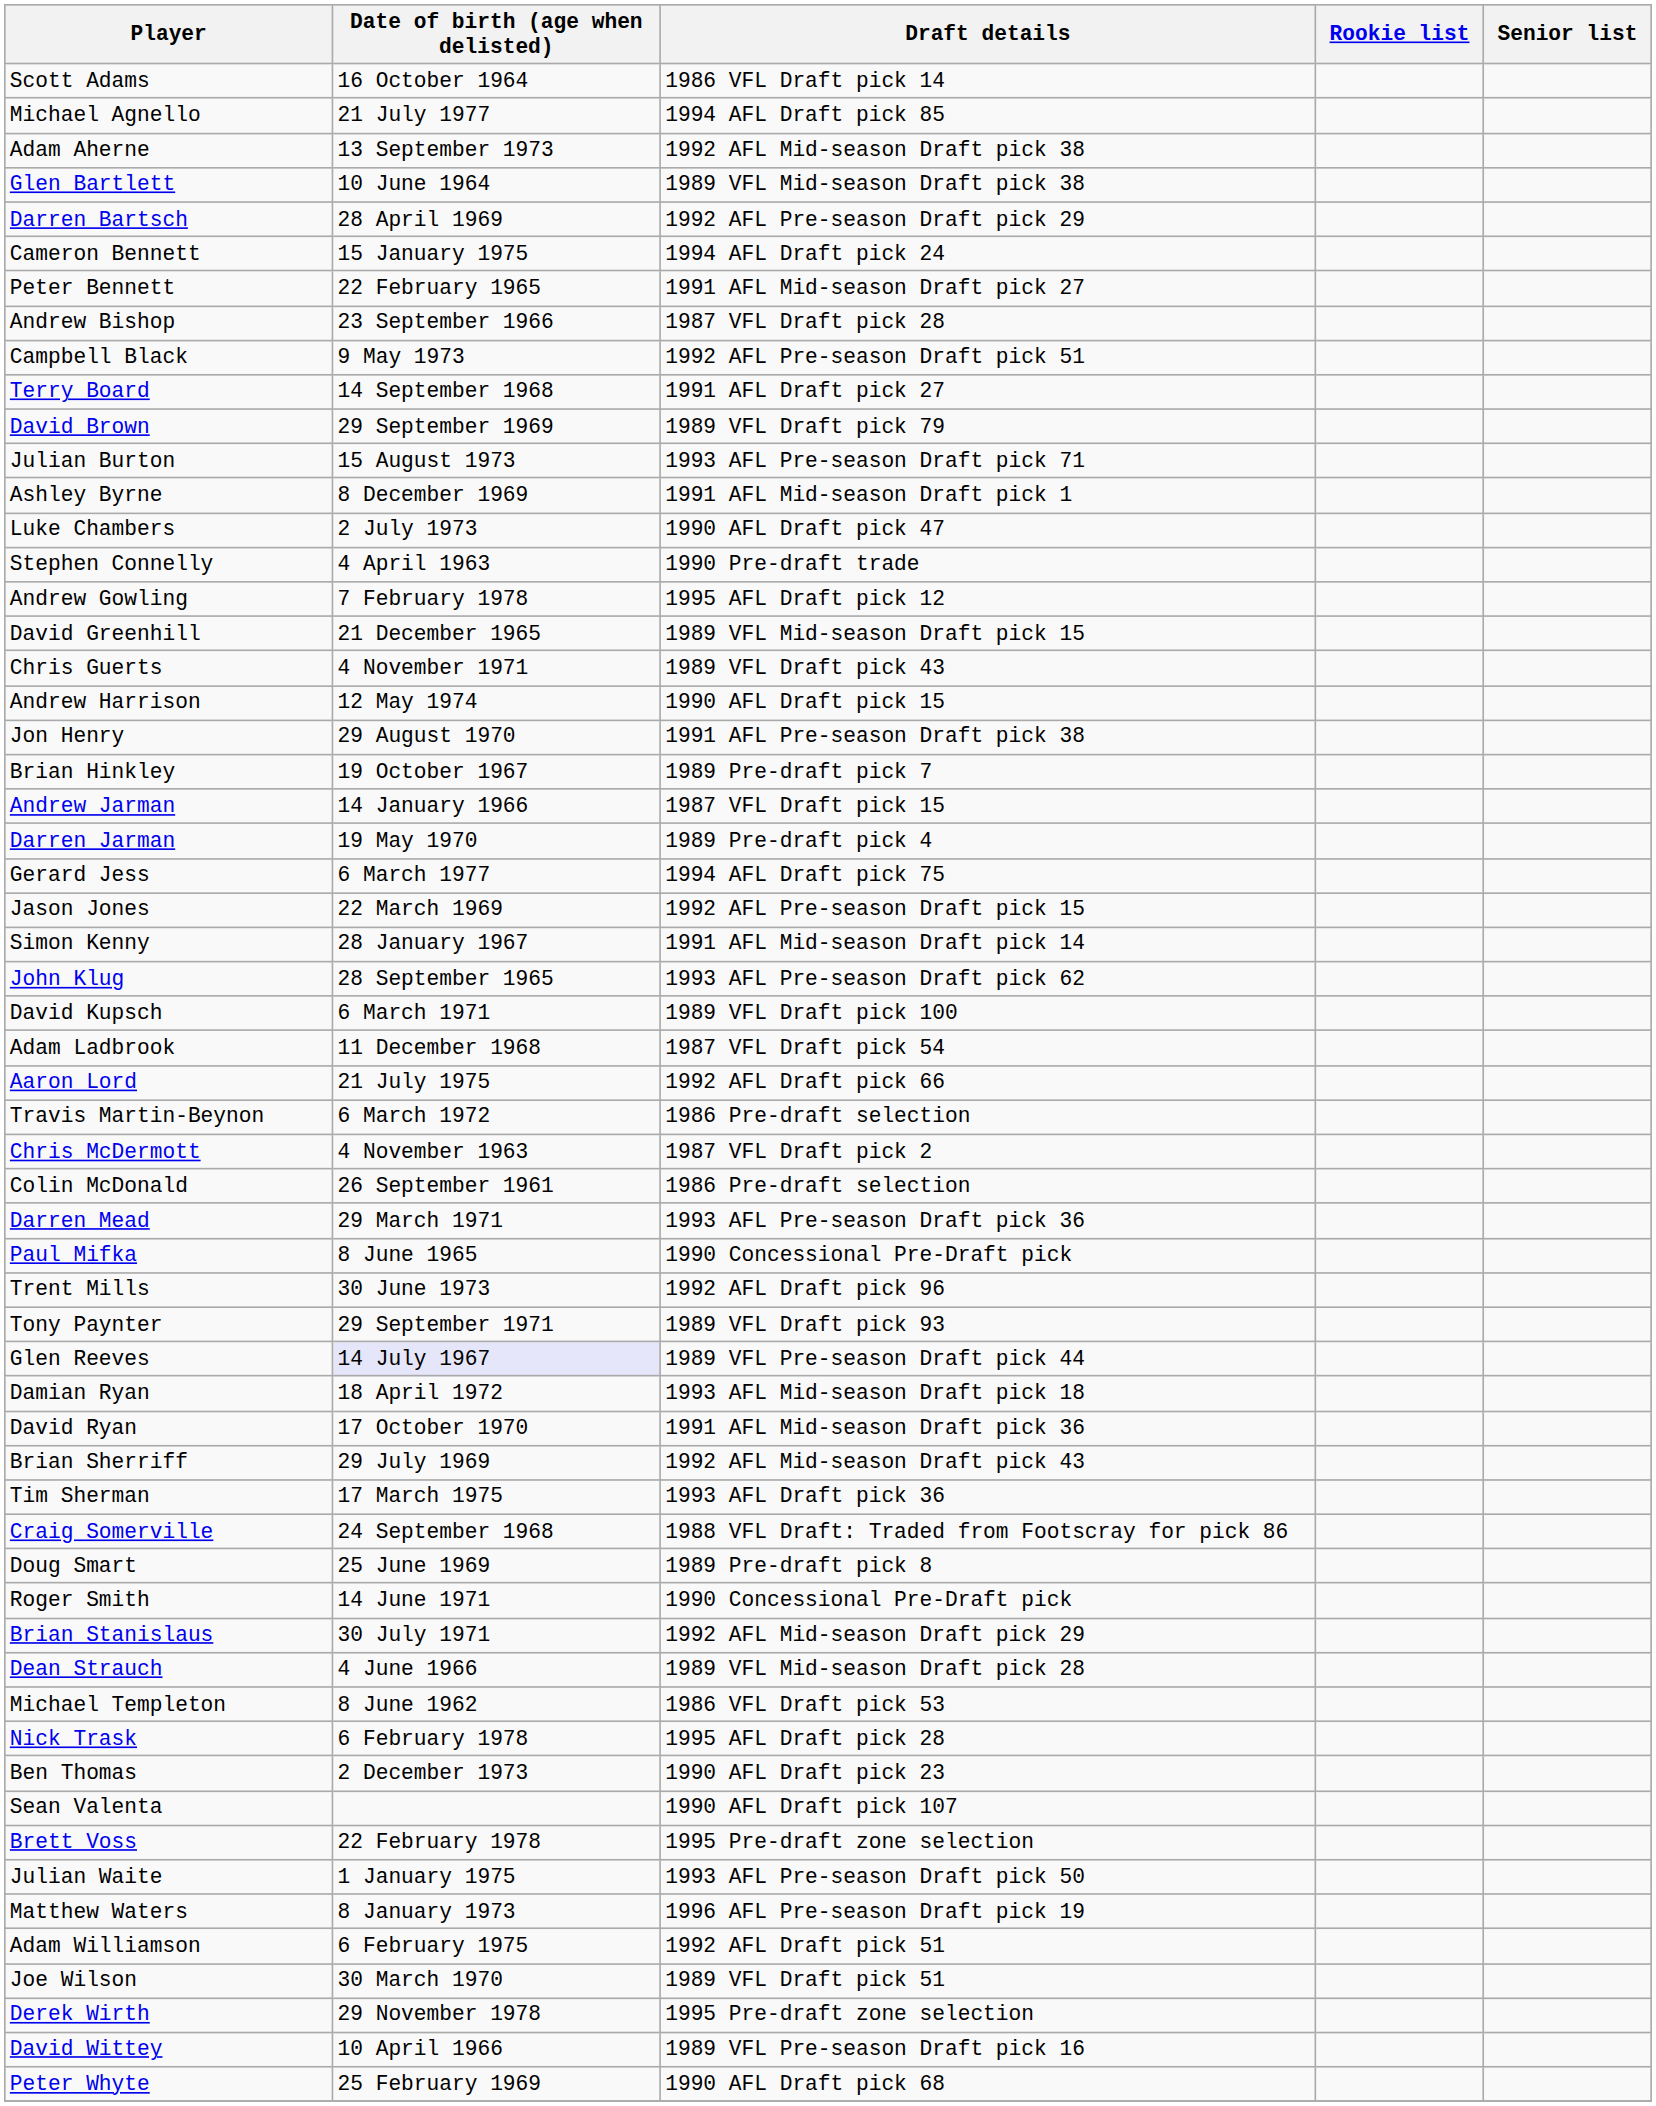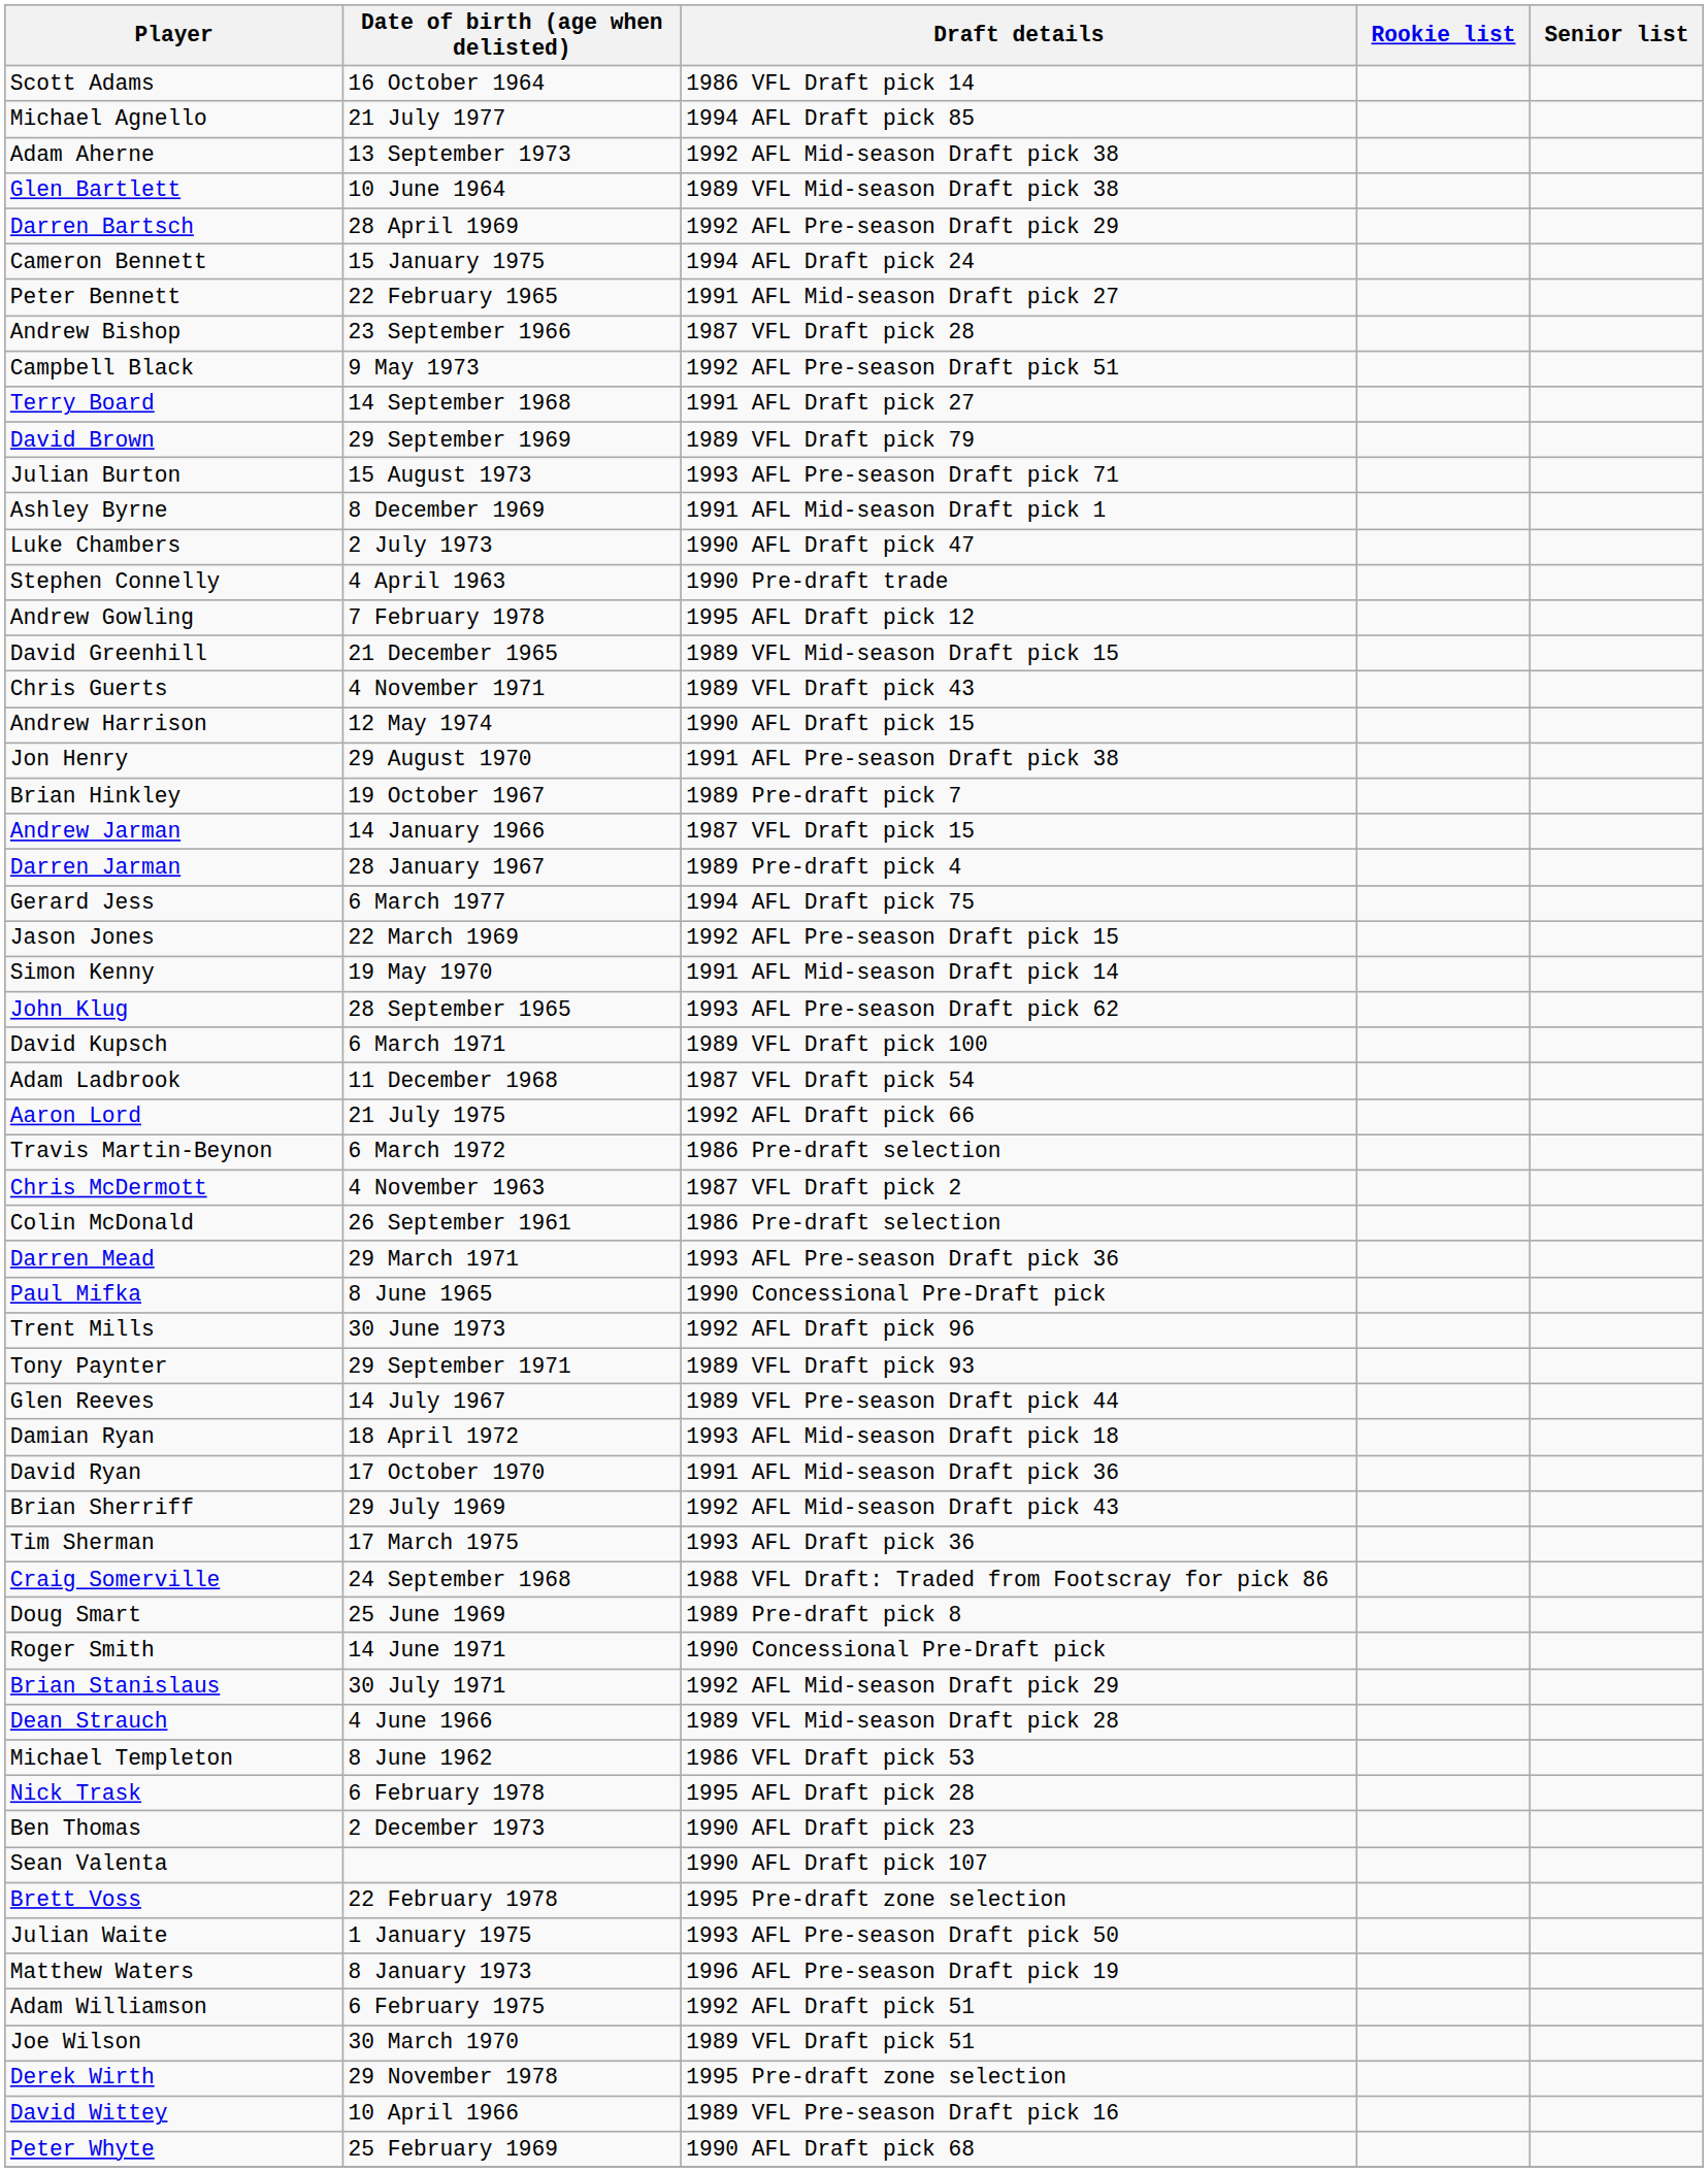 <table class="wikitable sortable" width="80%">
 <tr bgcolor="#efefef">
 <th width=10%>Player</th>
 <th width=10%>Date of birth (age when delisted)</th>
 <th width=20%>Draft details</th>
 <th width=5%><a href='#'>Rookie list</a></th>
 <th width=5%>Senior list</th>
 </tr>
 <tr>
 <td>Scott Adams</td>
 <td>16 October 1964</td>
 <td>1986 VFL Draft pick 14</td>
 <td></td>
 <td></td>
 </tr>
 <tr>
 <td>Michael Agnello</td>
 <td>21 July 1977</td>
 <td>1994 AFL Draft pick 85</td>
 <td></td>
 <td></td>
 </tr>
 <tr>
 <td>Adam Aherne</td>
 <td>13 September 1973</td>
 <td>1992 AFL Mid-season Draft pick 38</td>
 <td></td>
 <td></td>
 </tr>
 <tr>
 <td><a href='#'>Glen Bartlett</a></td>
 <td>10 June 1964</td>
 <td>1989 VFL Mid-season Draft pick 38</td>
 <td></td>
 <td></td>
 </tr>
 <tr>
 <td><a href='#'>Darren Bartsch</a></td>
 <td>28 April 1969</td>
 <td>1992 AFL Pre-season Draft pick 29</td>
 <td></td>
 <td></td>
 </tr>
 <tr>
 <td>Cameron Bennett</td>
 <td>15 January 1975</td>
 <td>1994 AFL Draft pick 24</td>
 <td></td>
 <td></td>
 </tr>
 <tr>
 <td>Peter Bennett</td>
 <td>22 February 1965</td>
 <td>1991 AFL Mid-season Draft pick 27</td>
 <td></td>
 <td></td>
 </tr>
 <tr>
 <td>Andrew Bishop</td>
 <td>23 September 1966</td>
 <td>1987 VFL Draft pick 28</td>
 <td></td>
 <td></td>
 </tr>
 <tr>
 <td>Campbell Black</td>
 <td>9 May 1973</td>
 <td>1992 AFL Pre-season Draft pick 51</td>
 <td></td>
 <td></td>
 </tr>
 <tr>
 <td><a href='#'>Terry Board</a></td>
 <td>14 September 1968</td>
 <td>1991 AFL Draft pick 27</td>
 <td></td>
 <td></td>
 </tr>
 <tr>
 <td><a href='#'>David Brown</a></td>
 <td>29 September 1969</td>
 <td>1989 VFL Draft pick 79</td>
 <td></td>
 <td></td>
 </tr>
 <tr>
 <td>Julian Burton</td>
 <td>15 August 1973</td>
 <td>1993 AFL Pre-season Draft pick 71</td>
 <td></td>
 <td></td>
 </tr>
 <tr>
 <td>Ashley Byrne</td>
 <td>8 December 1969</td>
 <td>1991 AFL Mid-season Draft pick 1</td>
 <td></td>
 <td></td>
 </tr>
 <tr>
 <td>Luke Chambers</td>
 <td>2 July 1973</td>
 <td>1990 AFL Draft pick 47</td>
 <td></td>
 <td></td>
 </tr>
 <tr>
 <td>Stephen Connelly</td>
 <td>4 April 1963</td>
 <td>1990 Pre-draft trade</td>
 <td></td>
 <td></td>
 </tr>
 <tr>
 <td>Andrew Gowling</td>
 <td>7 February 1978</td>
 <td>1995 AFL Draft pick 12</td>
 <td></td>
 <td></td>
 </tr>
 <tr>
 <td>David Greenhill</td>
 <td>21 December 1965</td>
 <td>1989 VFL Mid-season Draft pick 15</td>
 <td></td>
 <td></td>
 </tr>
 <tr>
 <td>Chris Guerts</td>
 <td>4 November 1971</td>
 <td>1989 VFL Draft pick 43</td>
 <td></td>
 <td></td>
 </tr>
 <tr>
 <td>Andrew Harrison</td>
 <td>12 May 1974</td>
 <td>1990 AFL Draft pick 15</td>
 <td></td>
 <td></td>
 </tr>
 <tr>
 <td>Jon Henry</td>
 <td>29 August 1970</td>
 <td>1991 AFL Pre-season Draft pick 38</td>
 <td></td>
 <td></td>
 </tr>
 <tr>
 <td>Brian Hinkley</td>
 <td>19 October 1967</td>
 <td>1989 Pre-draft pick 7</td>
 <td></td>
 <td></td>
 </tr>
 <tr>
 <td><a href='#'>Andrew Jarman</a></td>
 <td>14 January 1966</td>
 <td>1987 VFL Draft pick 15</td>
 <td></td>
 <td></td>
 </tr>
 <tr>
 <td><a href='#'>Darren Jarman</a></td>
-<td>19 May 1970</td>
+<td>28 January 1967</td>
 <td>1989 Pre-draft pick 4</td>
 <td></td>
 <td></td>
 </tr>
 <tr>
 <td>Gerard Jess</td>
 <td>6 March 1977</td>
 <td>1994 AFL Draft pick 75</td>
 <td></td>
 <td></td>
 </tr>
 <tr>
 <td>Jason Jones</td>
 <td>22 March 1969</td>
 <td>1992 AFL Pre-season Draft pick 15</td>
 <td></td>
 <td></td>
 </tr>
 <tr>
 <td>Simon Kenny</td>
-<td>28 January 1967</td>
+<td>19 May 1970</td>
 <td>1991 AFL Mid-season Draft pick 14</td>
 <td></td>
 <td></td>
 </tr>
 <tr>
 <td><a href='#'>John Klug</a></td>
 <td>28 September 1965</td>
 <td>1993 AFL Pre-season Draft pick 62</td>
 <td></td>
 <td></td>
 </tr>
 <tr>
 <td>David Kupsch</td>
 <td>6 March 1971</td>
 <td>1989 VFL Draft pick 100</td>
 <td></td>
 <td></td>
 </tr>
 <tr>
 <td>Adam Ladbrook</td>
 <td>11 December 1968</td>
 <td>1987 VFL Draft pick 54</td>
 <td></td>
 <td></td>
 </tr>
 <tr>
 <td><a href='#'>Aaron Lord</a></td>
 <td>21 July 1975</td>
 <td>1992 AFL Draft pick 66</td>
 <td></td>
 <td></td>
 </tr>
 <tr>
 <td>Travis Martin-Beynon</td>
 <td>6 March 1972</td>
 <td>1986 Pre-draft selection</td>
 <td></td>
 <td></td>
 </tr>
 <tr>
 <td><a href='#'>Chris McDermott</a></td>
 <td>4 November 1963</td>
 <td>1987 VFL Draft pick 2</td>
 <td></td>
 <td></td>
 </tr>
 <tr>
 <td>Colin McDonald</td>
 <td>26 September 1961</td>
 <td>1986 Pre-draft selection</td>
 <td></td>
 <td></td>
 </tr>
 <tr>
 <td><a href='#'>Darren Mead</a></td>
 <td>29 March 1971</td>
 <td>1993 AFL Pre-season Draft pick 36</td>
 <td></td>
 <td></td>
 </tr>
 <tr>
 <td><a href='#'>Paul Mifka</a></td>
 <td>8 June 1965</td>
 <td>1990 Concessional Pre-Draft pick</td>
 <td></td>
 <td></td>
 </tr>
 <tr>
 <td>Trent Mills</td>
 <td>30 June 1973</td>
 <td>1992 AFL Draft pick 96</td>
 <td></td>
 <td></td>
 </tr>
 <tr>
 <td>Tony Paynter</td>
 <td>29 September 1971</td>
 <td>1989 VFL Draft pick 93</td>
 <td></td>
 <td></td>
 </tr>
 <tr>
 <td>Glen Reeves</td>
-<td style="background: lavender;">14 July 1967</td>
+<td>14 July 1967</td>
 <td>1989 VFL Pre-season Draft pick 44</td>
 <td></td>
 <td></td>
 </tr>
 <tr>
 <td>Damian Ryan</td>
 <td>18 April 1972</td>
 <td>1993 AFL Mid-season Draft pick 18</td>
 <td></td>
 <td></td>
 </tr>
 <tr>
 <td>David Ryan</td>
 <td>17 October 1970</td>
 <td>1991 AFL Mid-season Draft pick 36</td>
 <td></td>
 <td></td>
 </tr>
 <tr>
 <td>Brian Sherriff</td>
 <td>29 July 1969</td>
 <td>1992 AFL Mid-season Draft pick 43</td>
 <td></td>
 <td></td>
 </tr>
 <tr>
 <td>Tim Sherman</td>
 <td>17 March 1975</td>
 <td>1993 AFL Draft pick 36</td>
 <td></td>
 <td></td>
 </tr>
 <tr>
 <td><a href='#'>Craig Somerville</a></td>
 <td>24 September 1968</td>
 <td>1988 VFL Draft: Traded from Footscray for pick 86</td>
 <td></td>
 <td></td>
 </tr>
 <tr>
 <td>Doug Smart</td>
 <td>25 June 1969</td>
 <td>1989 Pre-draft pick 8</td>
 <td></td>
 <td></td>
 </tr>
 <tr>
 <td>Roger Smith</td>
 <td>14 June 1971</td>
 <td>1990 Concessional Pre-Draft pick</td>
 <td></td>
 <td></td>
 </tr>
 <tr>
 <td><a href='#'>Brian Stanislaus</a></td>
 <td>30 July 1971</td>
 <td>1992 AFL Mid-season Draft pick 29</td>
 <td></td>
 <td></td>
 </tr>
 <tr>
 <td><a href='#'>Dean Strauch</a></td>
 <td>4 June 1966</td>
 <td>1989 VFL Mid-season Draft pick 28</td>
 <td></td>
 <td></td>
 </tr>
 <tr>
 <td>Michael Templeton</td>
 <td>8 June 1962</td>
 <td>1986 VFL Draft pick 53</td>
 <td></td>
 <td></td>
 </tr>
 <tr>
 <td><a href='#'>Nick Trask</a></td>
 <td>6 February 1978</td>
 <td>1995 AFL Draft pick 28</td>
 <td></td>
 <td></td>
 </tr>
 <tr>
 <td>Ben Thomas</td>
 <td>2 December 1973</td>
 <td>1990 AFL Draft pick 23</td>
 <td></td>
 <td></td>
 </tr>
 <tr>
 <td>Sean Valenta</td>
 <td></td>
 <td>1990 AFL Draft pick 107</td>
 <td></td>
 <td></td>
 </tr>
 <tr>
 <td><a href='#'>Brett Voss</a></td>
 <td>22 February 1978</td>
 <td>1995 Pre-draft zone selection</td>
 <td></td>
 <td></td>
 </tr>
 <tr>
 <td>Julian Waite</td>
 <td>1 January 1975</td>
 <td>1993 AFL Pre-season Draft pick 50</td>
 <td></td>
 <td></td>
 </tr>
 <tr>
 <td>Matthew Waters</td>
 <td>8 January 1973</td>
 <td>1996 AFL Pre-season Draft pick 19</td>
 <td></td>
 <td></td>
 </tr>
 <tr>
 <td>Adam Williamson</td>
 <td>6 February 1975</td>
 <td>1992 AFL Draft pick 51</td>
 <td></td>
 <td></td>
 </tr>
 <tr>
 <td>Joe Wilson</td>
 <td>30 March 1970</td>
 <td>1989 VFL Draft pick 51</td>
 <td></td>
 <td></td>
 </tr>
 <tr>
 <td><a href='#'>Derek Wirth</a></td>
 <td>29 November 1978</td>
 <td>1995 Pre-draft zone selection</td>
 <td></td>
 <td></td>
 </tr>
 <tr>
 <td><a href='#'>David Wittey</a></td>
 <td>10 April 1966</td>
 <td>1989 VFL Pre-season Draft pick 16</td>
 <td></td>
 <td></td>
 </tr>
 <tr>
 <td><a href='#'>Peter Whyte</a></td>
 <td>25 February 1969</td>
 <td>1990 AFL Draft pick 68</td>
 <td></td>
 <td></td>
 </tr>
 <tr>
 </tr>
 </table>
